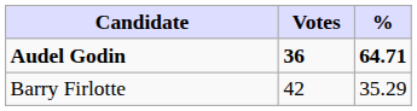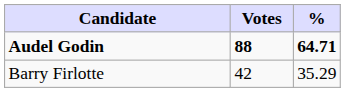 <table class="wikitable">
 <tr>
 <th style="background:#ddf; width:200px;">Candidate</th>
 <th style="background:#ddf; width:50px;">Votes</th>
 <th style="background:#ddf; width:30px;">%</th>
 </tr>
 <tr>
 <td><strong>Audel Godin</strong></td>
-<td><strong>36</strong></td>
+<td><strong>88</strong></td>
 <td><strong>64.71</strong></td>
 </tr>
 <tr>
 <td>Barry Firlotte</td>
 <td>42</td>
 <td>35.29</td>
 </tr>
 </table>
